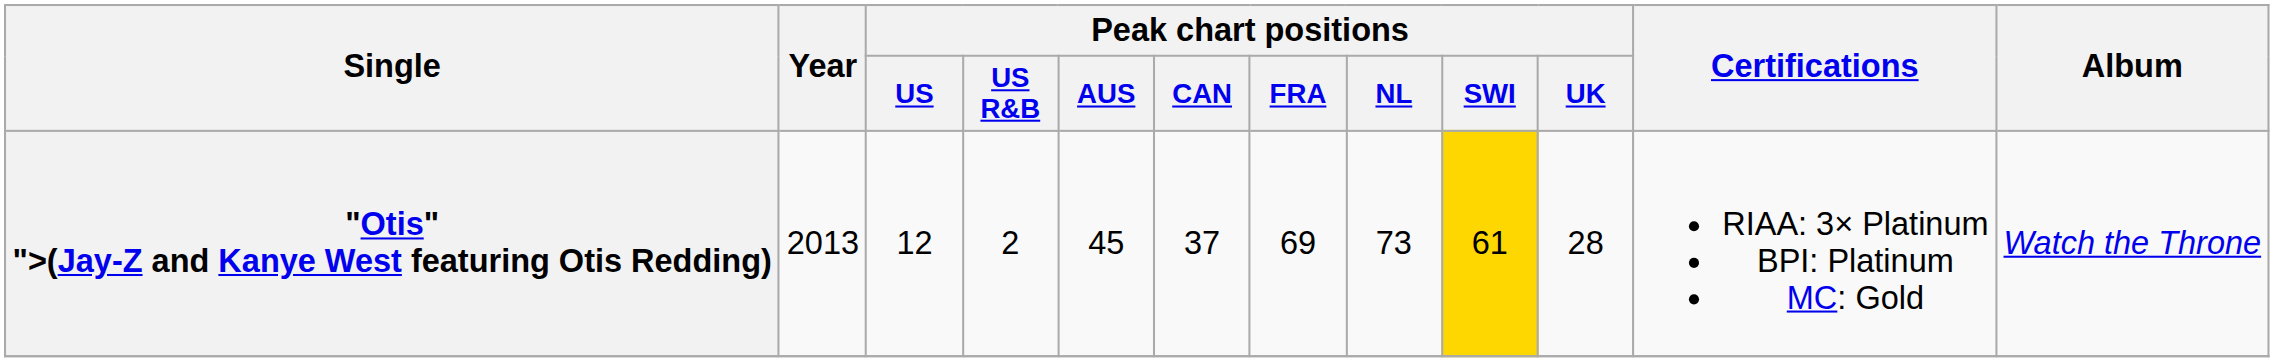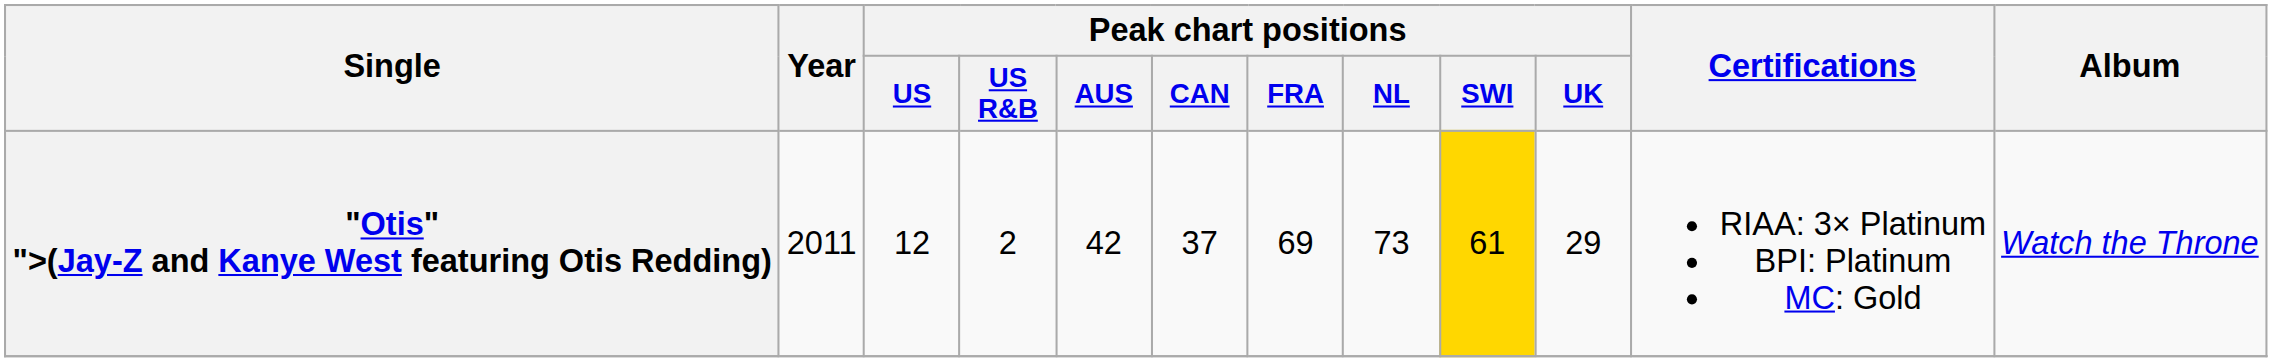 <table class="wikitable plainrowheaders" style="text-align:center;">
 <tr>
 <th rowspan="2" scope="col">Single</th>
 <th rowspan="2" scope="col">Year</th>
 <th colspan="8">Peak chart positions</th>
 <th rowspan="2"><a href='#'>Certifications</a></th>
 <th rowspan="2" scope="col">Album</th>
 </tr>
 <tr>
 <th style="width:3em;font-size:85%"><a href='#'>US</a><br></th>
 <th style="width:3em;font-size:85%"><a href='#'>US<br>R&B</a><br></th>
 <th style="width:3em;font-size:85%"><a href='#'>AUS</a><br></th>
 <th style="width:3em;font-size:85%"><a href='#'>CAN</a><br></th>
 <th style="width:3em;font-size:85%"><a href='#'>FRA</a><br></th>
 <th style="width:3em;font-size:85%"><a href='#'>NL</a><br></th>
 <th style="width:3em;font-size:85%"><a href='#'>SWI</a><br></th>
 <th style="width:3em;font-size:85%"><a href='#'>UK</a><br></th>
 </tr>
 <tr>
 <th scope="row">"<a href='#'>Otis</a>"<br><span>">(<a href='#'>Jay-Z</a> and <a href='#'>Kanye West</a> featuring Otis Redding)</span></th>
-<td>2013</td>
+<td>2011</td>
 <td>12</td>
 <td>2</td>
-<td>45</td>
+<td>42</td>
 <td>37</td>
 <td>69</td>
 <td>73</td>
 <td style="background: gold;">61</td>
-<td>28</td>
+<td>29</td>
 <td><br><ul><li>RIAA: 3× Platinum</li><li>BPI: Platinum</li><li><a href='#'>MC</a>: Gold</li></ul></td>
 <td><em><a href='#'>Watch the Throne</a></em></td>
 </tr>
 <tr>
 </tr>
 </table>
